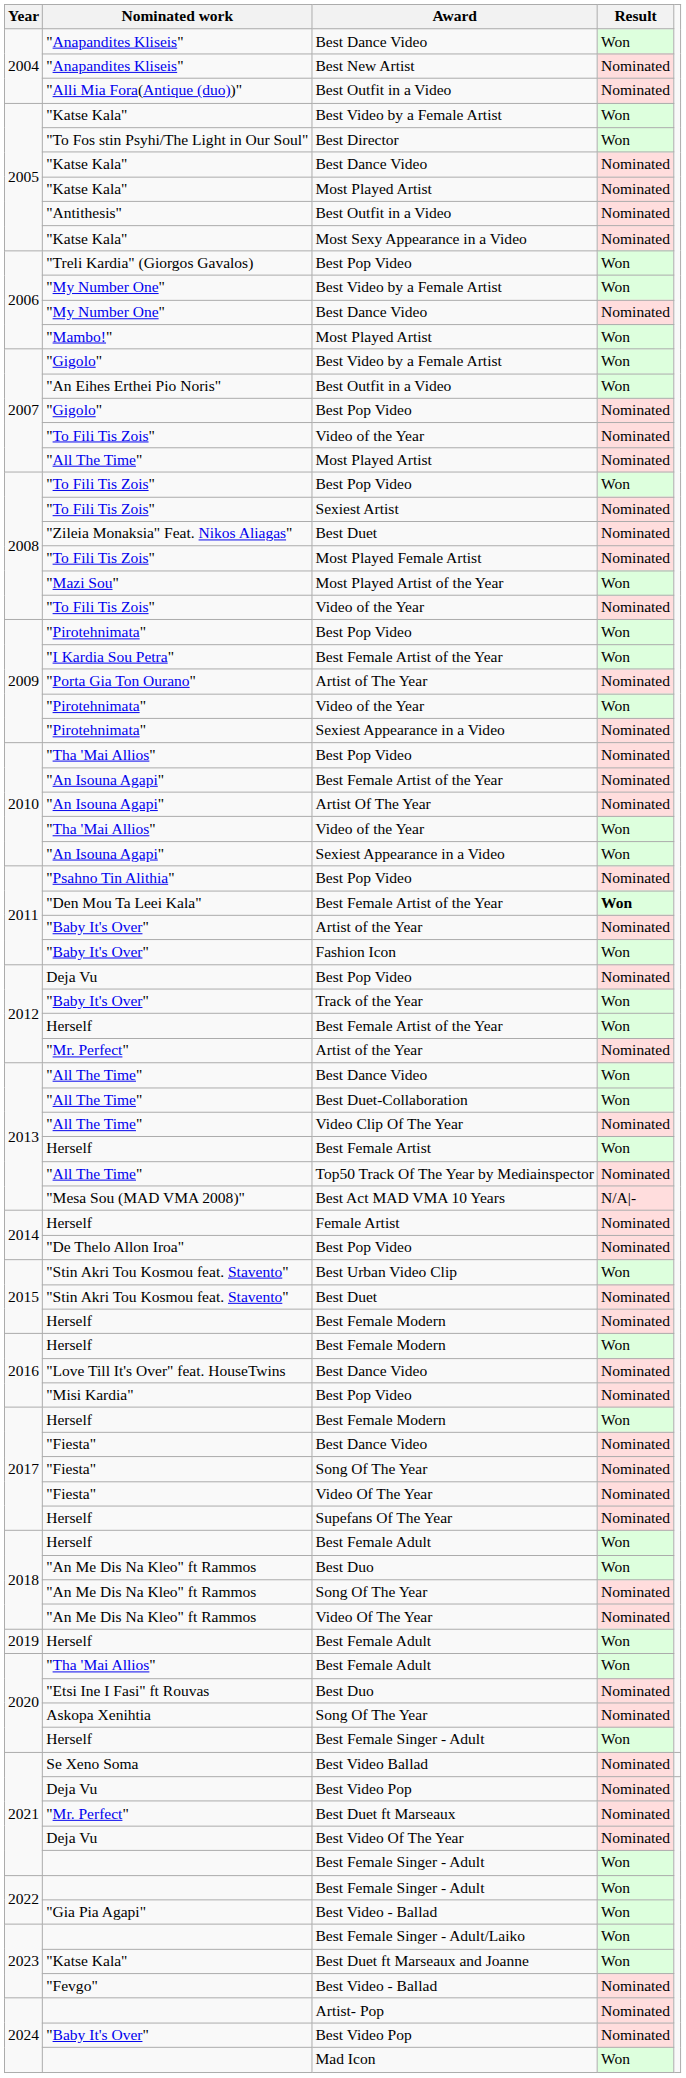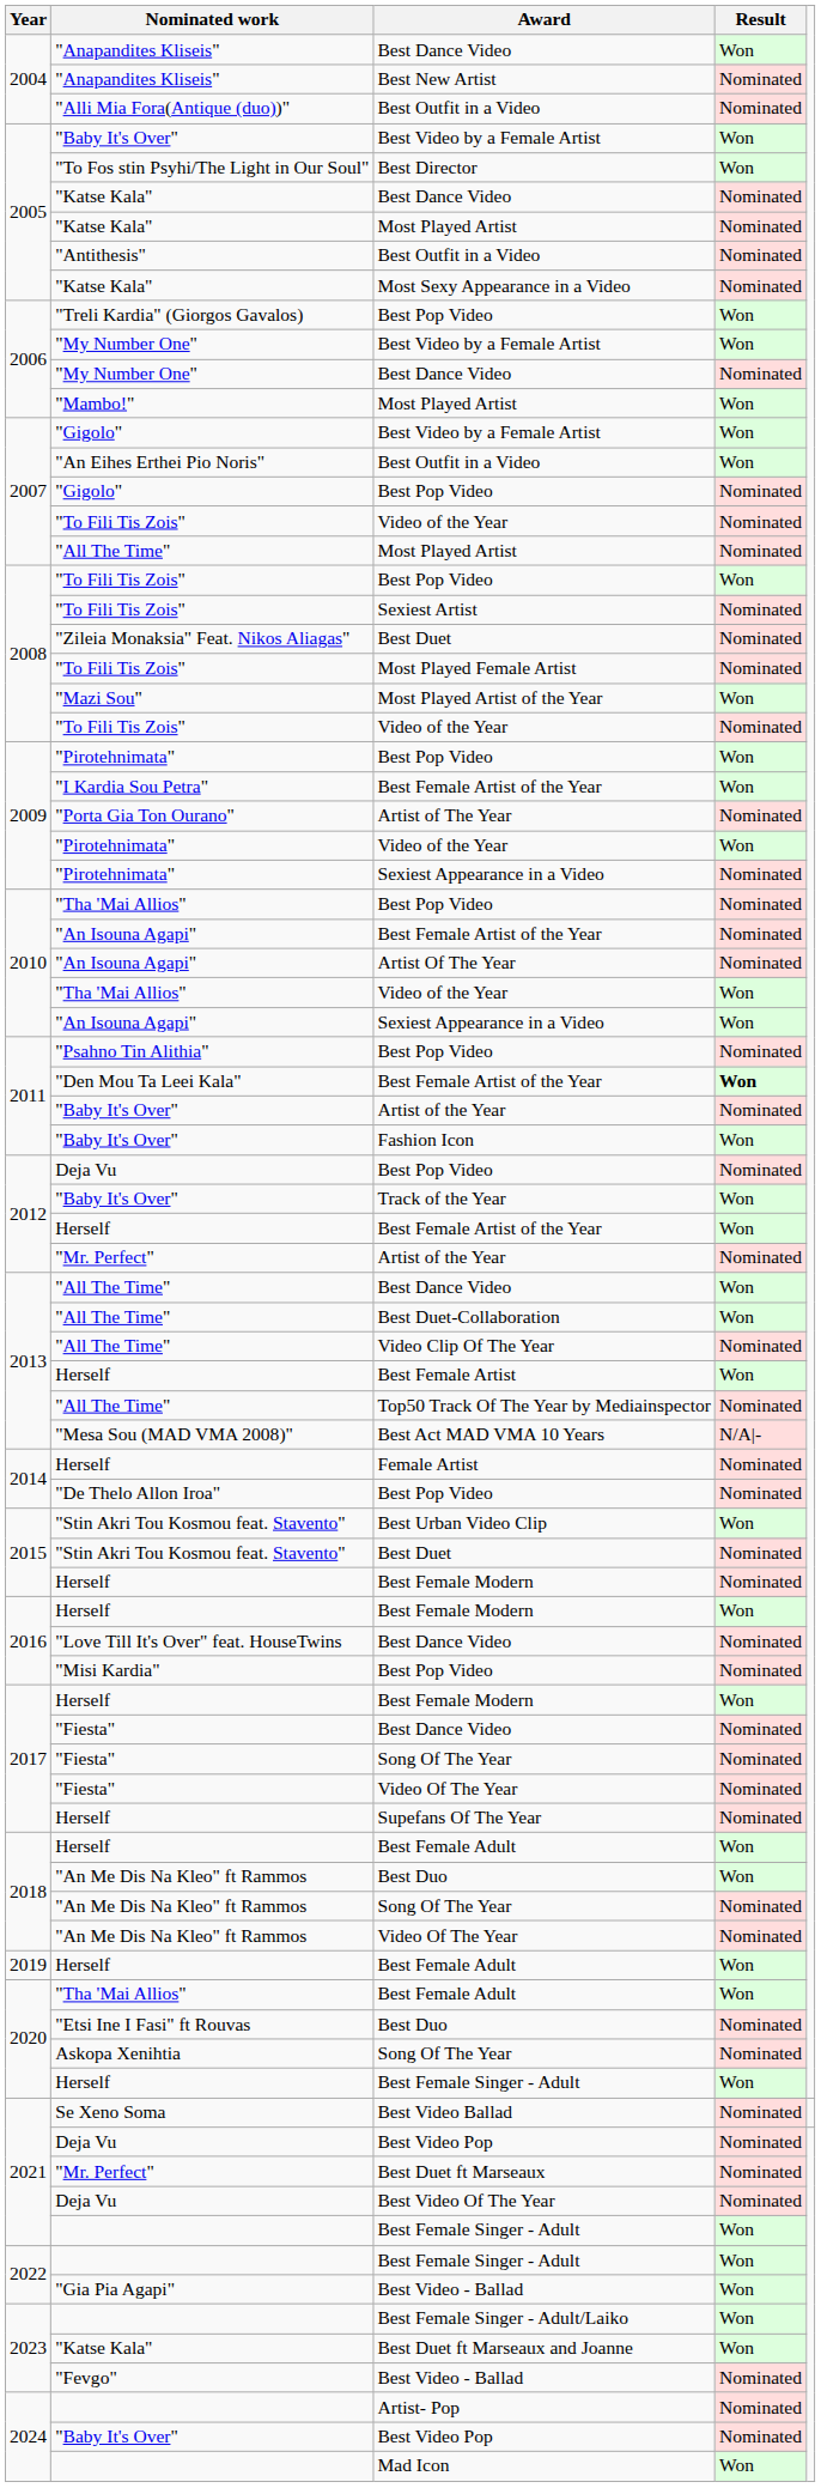 <table class="wikitable">
 <tr>
 <th>Year</th>
 <th>Nominated work</th>
 <th>Award</th>
 <th>Result</th>
 </tr>
 <tr>
 <td rowspan="3">2004</td>
 <td>"<a href='#'>Anapandites Kliseis</a>"</td>
 <td>Best Dance Video</td>
 <td style="background: #ddffdd">Won</td>
 </tr>
 <tr>
 <td>"<a href='#'>Anapandites Kliseis</a>"</td>
 <td>Best New Artist</td>
 <td style="background: #ffdddd">Nominated</td>
 </tr>
 <tr>
 <td>"<a href='#'>Alli Mia Fora</a>(<a href='#'>Antique (duo)</a>)"</td>
 <td>Best Outfit in a Video</td>
 <td style="background: #ffdddd">Nominated</td>
 </tr>
 <tr>
 <td rowspan="6">2005</td>
-<td>"Katse Kala"</td>
+<td>"<a href='#'>Baby It's Over</a>"</td>
 <td>Best Video by a Female Artist</td>
 <td style="background: #ddffdd">Won</td>
 </tr>
 <tr>
 <td>"Το Fos stin Psyhi/The Light in Our Soul"</td>
 <td>Best Director</td>
 <td style="background: #ddffdd">Won</td>
 </tr>
 <tr>
 <td>"Katse Kala"</td>
 <td>Best Dance Video</td>
 <td style="background: #ffdddd">Nominated</td>
 </tr>
 <tr>
 <td>"Katse Kala"</td>
 <td>Most Played Artist</td>
 <td style="background: #ffdddd">Nominated</td>
 </tr>
 <tr>
 <td>"Antithesis"</td>
 <td>Best Outfit in a Video</td>
 <td style="background: #ffdddd">Nominated</td>
 </tr>
 <tr>
 <td>"Katse Kala"</td>
 <td>Most Sexy Appearance in a Video</td>
 <td style="background: #ffdddd">Nominated</td>
 </tr>
 <tr>
 <td rowspan="4">2006</td>
 <td>"Treli Kardia" (Giorgos Gavalos)</td>
 <td>Best Pop Video</td>
 <td style="background: #ddffdd">Won</td>
 </tr>
 <tr>
 <td>"<a href='#'>My Number One</a>"</td>
 <td>Best Video by a Female Artist</td>
 <td style="background: #ddffdd">Won</td>
 </tr>
 <tr>
 <td>"<a href='#'>My Number One</a>"</td>
 <td>Best Dance Video</td>
 <td style="background: #ffdddd">Nominated</td>
 </tr>
 <tr>
 <td>"<a href='#'>Mambo!</a>"</td>
 <td>Most Played Artist</td>
 <td style="background: #ddffdd">Won</td>
 </tr>
 <tr>
 <td rowspan="5">2007</td>
 <td>"<a href='#'>Gigolo</a>"</td>
 <td>Best Video by a Female Artist</td>
 <td style="background: #ddffdd">Won</td>
 </tr>
 <tr>
 <td>"Αn Eihes Erthei Pio Noris"</td>
 <td>Best Outfit in a Video</td>
 <td style="background: #ddffdd">Won</td>
 </tr>
 <tr>
 <td>"<a href='#'>Gigolo</a>"</td>
 <td>Best Pop Video</td>
 <td style="background: #ffdddd">Nominated</td>
 </tr>
 <tr>
 <td>"<a href='#'>To Fili Tis Zois</a>"</td>
 <td>Video of the Year</td>
 <td style="background: #ffdddd">Nominated</td>
 </tr>
 <tr>
 <td>"<a href='#'>All The Time</a>"</td>
 <td>Most Played Artist</td>
 <td style="background: #ffdddd">Nominated</td>
 </tr>
 <tr>
 <td rowspan="6">2008</td>
 <td>"<a href='#'>To Fili Tis Zois</a>"</td>
 <td>Best Pop Video</td>
 <td style="background: #ddffdd">Won</td>
 </tr>
 <tr>
 <td>"<a href='#'>To Fili Tis Zois</a>"</td>
 <td>Sexiest Artist</td>
 <td style="background: #ffdddd">Nominated</td>
 </tr>
 <tr>
 <td>"Zileia Monaksia" Feat. <a href='#'>Nikos Aliagas</a>"</td>
 <td>Best Duet</td>
 <td style="background: #ffdddd">Nominated</td>
 </tr>
 <tr>
 <td>"<a href='#'>To Fili Tis Zois</a>"</td>
 <td>Most Played Female Artist</td>
 <td style="background: #ffdddd">Nominated</td>
 </tr>
 <tr>
 <td>"<a href='#'>Mazi Sou</a>"</td>
 <td>Most Played Artist of the Year</td>
 <td style="background: #ddffdd">Won</td>
 </tr>
 <tr>
 <td>"<a href='#'>To Fili Tis Zois</a>"</td>
 <td>Video of the Year</td>
 <td style="background: #ffdddd">Nominated</td>
 </tr>
 <tr>
 <td rowspan="5">2009</td>
 <td>"<a href='#'>Pirotehnimata</a>"</td>
 <td>Best Pop Video</td>
 <td style="background: #ddffdd">Won</td>
 </tr>
 <tr>
 <td>"<a href='#'>I Kardia Sou Petra</a>"</td>
 <td>Best Female Artist of the Year</td>
 <td style="background: #ddffdd">Won</td>
 </tr>
 <tr>
 <td>"<a href='#'>Porta Gia Ton Ourano</a>"</td>
 <td>Artist of The Year</td>
 <td style="background: #ffdddd">Nominated</td>
 </tr>
 <tr>
 <td>"<a href='#'>Pirotehnimata</a>"</td>
 <td>Video of the Year</td>
 <td style="background: #ddffdd">Won</td>
 </tr>
 <tr>
 <td>"<a href='#'>Pirotehnimata</a>"</td>
 <td>Sexiest Appearance in a Video</td>
 <td style="background: #ffdddd">Nominated</td>
 </tr>
 <tr>
 <td rowspan="5">2010</td>
 <td>"<a href='#'>Tha 'Mai Allios</a>"</td>
 <td>Best Pop Video</td>
 <td style="background: #ffdddd">Nominated</td>
 </tr>
 <tr>
 <td>"<a href='#'>An Isouna Agapi</a>"</td>
 <td>Best Female Artist of the Year</td>
 <td style="background: #ffdddd">Nominated</td>
 </tr>
 <tr>
 <td>"<a href='#'>An Isouna Agapi</a>"</td>
 <td>Artist Of The Year</td>
 <td style="background: #ffdddd">Nominated</td>
 </tr>
 <tr>
 <td>"<a href='#'>Tha 'Mai Allios</a>"</td>
 <td>Video of the Year</td>
 <td style="background: #ddffdd">Won</td>
 </tr>
 <tr>
 <td>"<a href='#'>An Isouna Agapi</a>"</td>
 <td>Sexiest Appearance in a Video</td>
 <td style="background: #ddffdd">Won</td>
 </tr>
 <tr>
 <td rowspan="4">2011</td>
 <td>"<a href='#'>Psahno Tin Alithia</a>"</td>
 <td>Best Pop Video</td>
 <td style="background: #ffdddd">Nominated</td>
 </tr>
 <tr>
 <td>"Den Mou Ta Leei Kala"</td>
 <td>Best Female Artist of the Year</td>
 <td style="background: #ddffdd"><strong>Won</strong></td>
 </tr>
 <tr>
 <td>"<a href='#'>Baby It's Over</a>"</td>
 <td>Artist of the Year</td>
 <td style="background: #ffdddd">Nominated</td>
 </tr>
 <tr>
 <td>"<a href='#'>Baby It's Over</a>"</td>
 <td>Fashion Icon</td>
 <td style="background: #ddffdd">Won</td>
 </tr>
 <tr>
 <td rowspan="4">2012</td>
 <td>Deja Vu</td>
 <td>Best Pop Video</td>
 <td style="background: #ffdddd">Nominated</td>
 </tr>
 <tr>
 <td>"<a href='#'>Baby It's Over</a>"</td>
 <td>Track of the Year</td>
 <td style="background: #ddffdd">Won</td>
 </tr>
 <tr>
 <td>Herself</td>
 <td>Best Female Artist of the Year</td>
 <td style="background: #ddffdd">Won</td>
 </tr>
 <tr>
 <td>"<a href='#'>Mr. Perfect</a>"</td>
 <td>Artist of the Year</td>
 <td style="background: #ffdddd">Nominated</td>
 </tr>
 <tr>
 <td rowspan="6">2013</td>
 <td>"<a href='#'>All The Time</a>"</td>
 <td>Best Dance Video</td>
 <td style="background: #ddffdd">Won</td>
 </tr>
 <tr>
 <td>"<a href='#'>All The Time</a>"</td>
 <td>Best Duet-Collaboration</td>
 <td style="background: #ddffdd">Won</td>
 </tr>
 <tr>
 <td>"<a href='#'>All The Time</a>"</td>
 <td>Video Clip Of The Year</td>
 <td style="background: #ffdddd">Nominated</td>
 </tr>
 <tr>
 <td>Herself</td>
 <td>Best Female Artist</td>
 <td style="background: #ddffdd">Won</td>
 </tr>
 <tr>
 <td>"<a href='#'>All The Time</a>"</td>
 <td>Top50 Track Of The Year by Mediainspector</td>
 <td style="background: #ffdddd">Nominated</td>
 </tr>
 <tr>
 <td>"Mesa Sou (MAD VMA 2008)"</td>
 <td>Best Act MAD VMA 10 Years</td>
 <td style="background: #ffdddd">N/A|-</td>
 </tr>
 <tr>
 <td rowspan="2">2014</td>
 <td>Herself</td>
 <td>Female Artist</td>
 <td style="background: #ffdddd">Nominated</td>
 </tr>
 <tr>
 <td>"De Thelo Allon Iroa"</td>
 <td>Best Pop Video</td>
 <td style="background: #ffdddd">Nominated</td>
 </tr>
 <tr>
 <td rowspan="3">2015</td>
 <td>"Stin Akri Tou Kosmou feat. <a href='#'>Stavento</a>"</td>
 <td>Best Urban Video Clip</td>
 <td style="background: #ddffdd">Won</td>
 </tr>
 <tr>
 <td>"Stin Akri Tou Kosmou feat. <a href='#'>Stavento</a>"</td>
 <td>Best Duet</td>
 <td style="background: #ffdddd">Nominated</td>
 </tr>
 <tr>
 <td>Herself</td>
 <td>Best Female Modern</td>
 <td style="background: #ffdddd">Nominated</td>
 </tr>
 <tr>
 <td rowspan="3">2016</td>
 <td>Herself</td>
 <td>Best Female Modern</td>
 <td style="background: #ddffdd">Won</td>
 </tr>
 <tr>
 <td>"Love Till It's Over" feat. HouseTwins</td>
 <td>Best Dance Video</td>
 <td style="background: #ffdddd">Nominated</td>
 </tr>
 <tr>
 <td>"Misi Kardia"</td>
 <td>Best Pop Video</td>
 <td style="background: #ffdddd">Nominated</td>
 </tr>
 <tr>
 <td rowspan="5">2017</td>
 <td>Herself</td>
 <td>Best Female Modern</td>
 <td style="background: #ddffdd">Won</td>
 </tr>
 <tr>
 <td>"Fiesta"</td>
 <td>Best Dance Video</td>
 <td style="background: #ffdddd">Nominated</td>
 </tr>
 <tr>
 <td>"Fiesta"</td>
 <td>Song Of The Year</td>
 <td style="background: #ffdddd">Nominated</td>
 </tr>
 <tr>
 <td>"Fiesta"</td>
 <td>Video Of The Year</td>
 <td style="background: #ffdddd">Nominated</td>
 </tr>
 <tr>
 <td>Herself</td>
 <td>Supefans Of The Year</td>
 <td style="background: #ffdddd">Nominated</td>
 </tr>
 <tr>
 <td rowspan="4">2018</td>
 <td>Herself</td>
 <td>Best Female Adult</td>
 <td style="background: #ddffdd">Won</td>
 </tr>
 <tr>
 <td>"An Me Dis Na Kleo" ft Rammos</td>
 <td>Best Duo</td>
 <td style="background: #ddffdd">Won</td>
 </tr>
 <tr>
 <td>"An Me Dis Na Kleo" ft Rammos</td>
 <td>Song Of The Year</td>
 <td style="background: #ffdddd">Nominated</td>
 </tr>
 <tr>
 <td>"An Me Dis Na Kleo" ft Rammos</td>
 <td>Video Of The Year</td>
 <td style="background: #ffdddd">Nominated</td>
 </tr>
 <tr>
 <td>2019</td>
 <td>Herself</td>
 <td>Best Female Adult</td>
 <td style="background: #ddffdd">Won</td>
 </tr>
 <tr>
 <td rowspan="4">2020</td>
 <td>"<a href='#'>Tha 'Mai Allios</a>"</td>
 <td>Best Female Adult</td>
 <td style="background: #ddffdd">Won</td>
 </tr>
 <tr>
 <td>"Etsi Ine I Fasi" ft Rouvas</td>
 <td>Best Duo</td>
 <td style="background: #ffdddd">Nominated</td>
 </tr>
 <tr>
 <td>Askopa Xenihtia</td>
 <td>Song Of The Year</td>
 <td style="background: #ffdddd">Nominated</td>
 </tr>
 <tr>
 <td>Herself</td>
 <td>Best Female Singer - Adult</td>
 <td style="background: #ddffdd">Won</td>
 </tr>
 <tr>
 <td rowspan="5">2021</td>
 <td>Se Xeno Soma</td>
 <td>Best Video Ballad</td>
 <td style="background: #ffdddd">Nominated</td>
 <td></td>
 </tr>
 <tr>
 <td>Deja Vu</td>
 <td>Best Video Pop</td>
 <td style="background: #ffdddd">Nominated</td>
 </tr>
 <tr>
 <td>"<a href='#'>Mr. Perfect</a>"</td>
 <td>Best Duet ft Marseaux</td>
 <td style="background: #ffdddd">Nominated</td>
 </tr>
 <tr>
 <td>Deja Vu</td>
 <td>Best Video Of The Year</td>
 <td style="background: #ffdddd">Nominated</td>
 </tr>
 <tr>
 <td></td>
 <td>Best Female Singer - Adult</td>
 <td style="background: #ddffdd">Won</td>
 </tr>
 <tr>
 <td rowspan="2">2022</td>
 <td></td>
 <td>Best Female Singer - Adult</td>
 <td style="background: #ddffdd">Won</td>
 </tr>
 <tr>
 <td>"Gia Pia Agapi"</td>
 <td>Best Video - Ballad</td>
 <td style="background: #ddffdd">Won</td>
 </tr>
 <tr>
 <td rowspan="3">2023</td>
 <td></td>
 <td>Best Female Singer - Adult/Laiko</td>
 <td style="background: #ddffdd">Won</td>
 </tr>
 <tr>
 <td>"Katse Kala"</td>
 <td>Best Duet ft Marseaux and Joanne</td>
 <td style="background: #ddffdd">Won</td>
 </tr>
 <tr>
 <td>"Fevgo"</td>
 <td>Best Video - Ballad</td>
 <td style="background: #ffdddd">Nominated</td>
 </tr>
 <tr>
 <td rowspan="3">2024</td>
 <td></td>
 <td>Artist- Pop</td>
 <td style="background: #ffdddd">Nominated</td>
 </tr>
 <tr>
 <td>"<a href='#'>Baby It's Over</a>"</td>
 <td>Best Video Pop</td>
 <td style="background: #ffdddd">Nominated</td>
 </tr>
 <tr>
 <td></td>
 <td>Mad Icon</td>
 <td style="background: #ddffdd">Won</td>
 </tr>
 </table>
